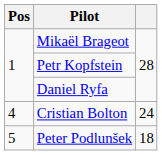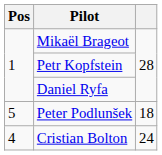 <table class="wikitable" style="font-size: 95%;">
 <tr>
 <th>Pos</th>
 <th>Pilot</th>
 <th></th>
 </tr>
 <tr>
 <td rowspan=3>1</td>
 <td> <a href='#'>Mikaël Brageot</a></td>
 <td rowspan=3 align="right">28</td>
 </tr>
 <tr>
 <td> <a href='#'>Petr Kopfstein</a></td>
 </tr>
 <tr>
 <td> <a href='#'>Daniel Ryfa</a></td>
 </tr>
 <tr>
+<td>5</td>
+<td> <a href='#'>Peter Podlunšek</a></td>
+<td align="right">18</td>
+</tr>
+<tr>
 <td>4</td>
 <td> <a href='#'>Cristian Bolton</a></td>
 <td align="right">24</td>
 </tr>
-<tr>
-<td>5</td>
-<td> <a href='#'>Peter Podlunšek</a></td>
-<td align="right">18</td>
-</tr>
 </table>
